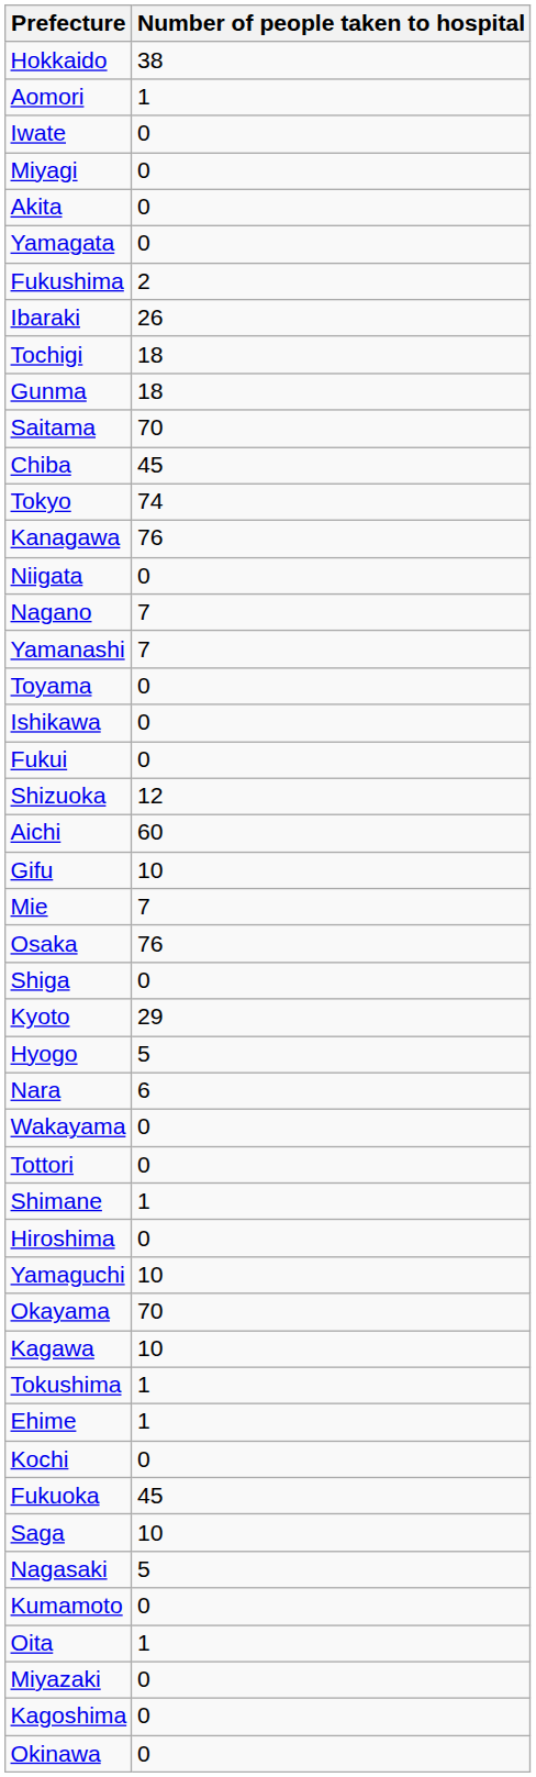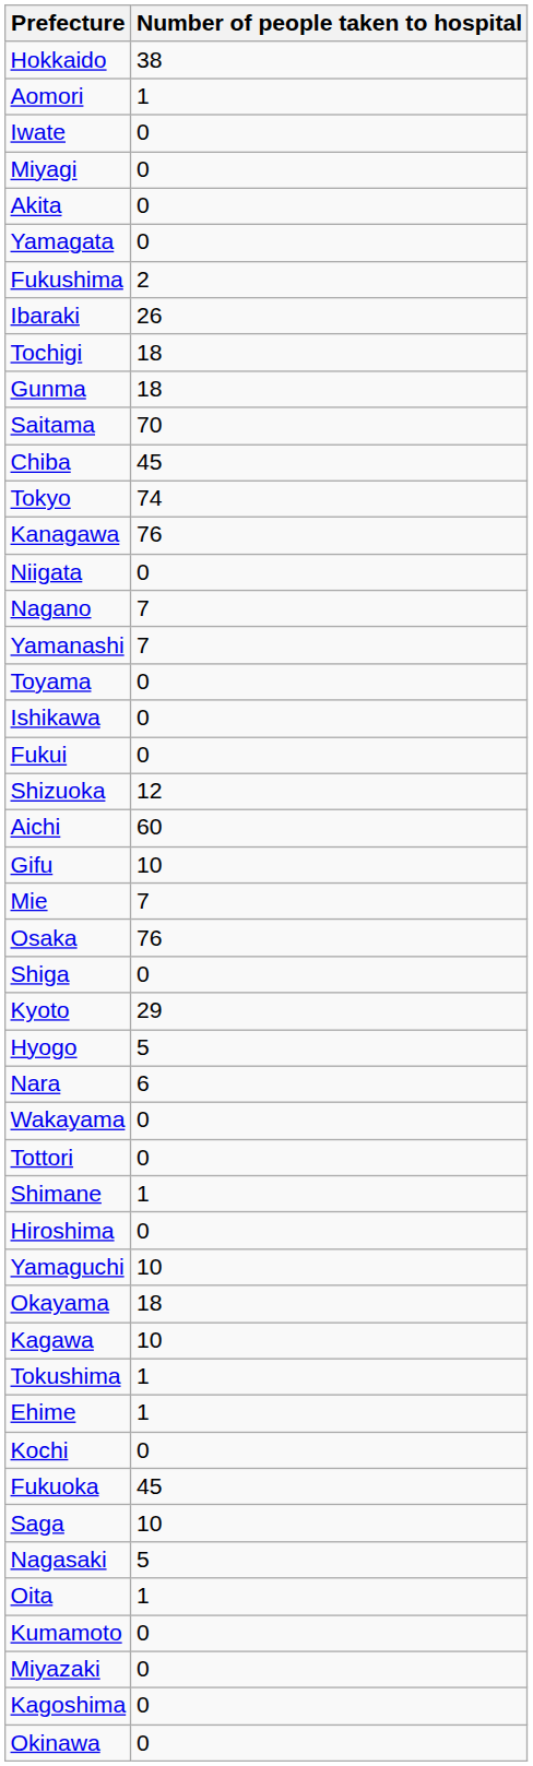 <table class="wikitable sortable mw-collapsible mw-collapsed">
 <tr>
 <th>Prefecture</th>
 <th>Number of people taken to hospital</th>
 </tr>
 <tr>
 <td><a href='#'>Hokkaido</a></td>
 <td>38</td>
 </tr>
 <tr>
 <td><a href='#'>Aomori</a></td>
 <td>1</td>
 </tr>
 <tr>
 <td><a href='#'>Iwate</a></td>
 <td>0</td>
 </tr>
 <tr>
 <td><a href='#'>Miyagi</a></td>
 <td>0</td>
 </tr>
 <tr>
 <td><a href='#'>Akita</a></td>
 <td>0</td>
 </tr>
 <tr>
 <td><a href='#'>Yamagata</a></td>
 <td>0</td>
 </tr>
 <tr>
 <td><a href='#'>Fukushima</a></td>
 <td>2</td>
 </tr>
 <tr>
 <td><a href='#'>Ibaraki</a></td>
 <td>26</td>
 </tr>
 <tr>
 <td><a href='#'>Tochigi</a></td>
 <td>18</td>
 </tr>
 <tr>
 <td><a href='#'>Gunma</a></td>
 <td>18</td>
 </tr>
 <tr>
 <td><a href='#'>Saitama</a></td>
 <td>70</td>
 </tr>
 <tr>
 <td><a href='#'>Chiba</a></td>
 <td>45</td>
 </tr>
 <tr>
 <td><a href='#'>Tokyo</a></td>
 <td>74</td>
 </tr>
 <tr>
 <td><a href='#'>Kanagawa</a></td>
 <td>76</td>
 </tr>
 <tr>
 <td><a href='#'>Niigata</a></td>
 <td>0</td>
 </tr>
 <tr>
 <td><a href='#'>Nagano</a></td>
 <td>7</td>
 </tr>
 <tr>
 <td><a href='#'>Yamanashi</a></td>
 <td>7</td>
 </tr>
 <tr>
 <td><a href='#'>Toyama</a></td>
 <td>0</td>
 </tr>
 <tr>
 <td><a href='#'>Ishikawa</a></td>
 <td>0</td>
 </tr>
 <tr>
 <td><a href='#'>Fukui</a></td>
 <td>0</td>
 </tr>
 <tr>
 <td><a href='#'>Shizuoka</a></td>
 <td>12</td>
 </tr>
 <tr>
 <td><a href='#'>Aichi</a></td>
 <td>60</td>
 </tr>
 <tr>
 <td><a href='#'>Gifu</a></td>
 <td>10</td>
 </tr>
 <tr>
 <td><a href='#'>Mie</a></td>
 <td>7</td>
 </tr>
 <tr>
 <td><a href='#'>Osaka</a></td>
 <td>76</td>
 </tr>
 <tr>
 <td><a href='#'>Shiga</a></td>
 <td>0</td>
 </tr>
 <tr>
 <td><a href='#'>Kyoto</a></td>
 <td>29</td>
 </tr>
 <tr>
 <td><a href='#'>Hyogo</a></td>
 <td>5</td>
 </tr>
 <tr>
 <td><a href='#'>Nara</a></td>
 <td>6</td>
 </tr>
 <tr>
 <td><a href='#'>Wakayama</a></td>
 <td>0</td>
 </tr>
 <tr>
 <td><a href='#'>Tottori</a></td>
 <td>0</td>
 </tr>
 <tr>
 <td><a href='#'>Shimane</a></td>
 <td>1</td>
 </tr>
 <tr>
 <td><a href='#'>Hiroshima</a></td>
 <td>0</td>
 </tr>
 <tr>
 <td><a href='#'>Yamaguchi</a></td>
 <td>10</td>
 </tr>
 <tr>
 <td><a href='#'>Okayama</a></td>
-<td>70</td>
+<td>18</td>
 </tr>
 <tr>
 <td><a href='#'>Kagawa</a></td>
 <td>10</td>
 </tr>
 <tr>
 <td><a href='#'>Tokushima</a></td>
 <td>1</td>
 </tr>
 <tr>
 <td><a href='#'>Ehime</a></td>
 <td>1</td>
 </tr>
 <tr>
 <td><a href='#'>Kochi</a></td>
 <td>0</td>
 </tr>
 <tr>
 <td><a href='#'>Fukuoka</a></td>
 <td>45</td>
 </tr>
 <tr>
 <td><a href='#'>Saga</a></td>
 <td>10</td>
 </tr>
 <tr>
 <td><a href='#'>Nagasaki</a></td>
 <td>5</td>
 </tr>
 <tr>
+<td><a href='#'>Oita</a></td>
+<td>1</td>
+</tr>
+<tr>
 <td><a href='#'>Kumamoto</a></td>
 <td>0</td>
-</tr>
-<tr>
-<td><a href='#'>Oita</a></td>
-<td>1</td>
 </tr>
 <tr>
 <td><a href='#'>Miyazaki</a></td>
 <td>0</td>
 </tr>
 <tr>
 <td><a href='#'>Kagoshima</a></td>
 <td>0</td>
 </tr>
 <tr>
 <td><a href='#'>Okinawa</a></td>
 <td>0</td>
 </tr>
 </table>
